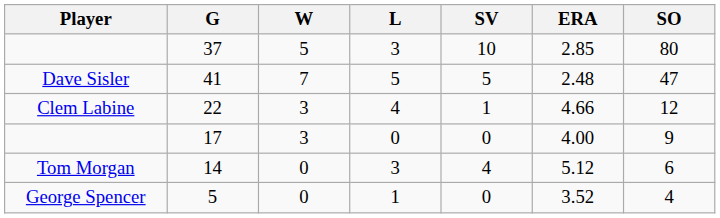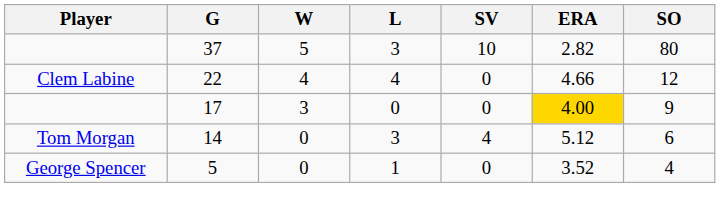 <table class="wikitable sortable">
 <tr>
 <th bgcolor="#DDDDFF" width="16%">Player</th>
 <th bgcolor="#DDDDFF" width="9%">G</th>
 <th bgcolor="#DDDDFF" width="9%">W</th>
 <th bgcolor="#DDDDFF" width="9%">L</th>
 <th bgcolor="#DDDDFF" width="9%">SV</th>
 <th bgcolor="#DDDDFF" width="9%">ERA</th>
 <th bgcolor="#DDDDFF" width="9%">SO</th>
 </tr>
 <tr align="center">
 <td></td>
 <td>37</td>
 <td>5</td>
 <td>3</td>
 <td>10</td>
-<td>2.85</td>
+<td>2.82</td>
 <td>80</td>
-</tr>
-<tr align=center>
-<td><a href='#'>Dave Sisler</a></td>
-<td>41</td>
-<td>7</td>
-<td>5</td>
-<td>5</td>
-<td>2.48</td>
-<td>47</td>
 </tr>
 <tr align=center>
 <td><a href='#'>Clem Labine</a></td>
 <td>22</td>
-<td>3</td>
 <td>4</td>
-<td>1</td>
+<td>4</td>
+<td>0</td>
 <td>4.66</td>
 <td>12</td>
 </tr>
 <tr align=center>
 <td></td>
 <td>17</td>
 <td>3</td>
 <td>0</td>
 <td>0</td>
-<td>4.00</td>
+<td style="background: gold;">4.00</td>
 <td>9</td>
 </tr>
 <tr align="center">
 <td><a href='#'>Tom Morgan</a></td>
 <td>14</td>
 <td>0</td>
 <td>3</td>
 <td>4</td>
 <td>5.12</td>
 <td>6</td>
 </tr>
 <tr align=center>
 <td><a href='#'>George Spencer</a></td>
 <td>5</td>
 <td>0</td>
 <td>1</td>
 <td>0</td>
 <td>3.52</td>
 <td>4</td>
 </tr>
 </table>
